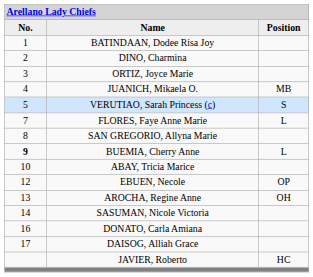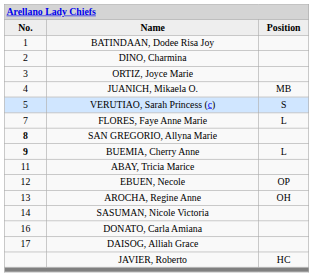 <table class='wikitable mw-collapsible mw-collapsed' border=" none" style="text-align: center; width: 500px">
 <tr>
 <th style="background:#D4D4D4; text-align:left;" colspan=3><a href='#'>Arellano Lady Chiefs</a></th>
 </tr>
 <tr style="background:#EEEEEE; font-weight:bold;">
 <td width=10%>No.</td>
 <td width=50%>Name</td>
 <td width=10%>Position</td>
 </tr>
 <tr>
 <td>1</td>
 <td>BATINDAAN, Dodee Risa Joy</td>
 <td></td>
 </tr>
 <tr>
 <td>2</td>
 <td>DINO, Charmina</td>
 <td></td>
 </tr>
 <tr>
 <td>3</td>
 <td>ORTIZ, Joyce Marie</td>
 <td></td>
 </tr>
 <tr>
 <td>4</td>
 <td>JUANICH, Mikaela O.</td>
 <td>MB</td>
 </tr>
 <tr style="background:#D0E6FF;">
 <td>5</td>
 <td>VERUTIAO, Sarah Princess (<a href='#'>c</a>)</td>
 <td>S</td>
 </tr>
 <tr>
 <td>7</td>
 <td>FLORES, Faye Anne Marie</td>
 <td>L</td>
 </tr>
 <tr>
-<td>8</td>
+<td><strong>8</strong></td>
 <td>SAN GREGORIO, Allyna Marie</td>
 <td></td>
 </tr>
 <tr>
 <td><strong>9</strong></td>
 <td>BUEMIA, Cherry Anne</td>
 <td>L</td>
 </tr>
 <tr>
-<td>10</td>
+<td>11</td>
 <td>ABAY, Tricia Marice</td>
 <td></td>
 </tr>
 <tr>
 <td>12</td>
 <td>EBUEN, Necole</td>
 <td>OP</td>
 </tr>
 <tr>
 <td>13</td>
 <td>AROCHA, Regine Anne</td>
 <td>OH</td>
 </tr>
 <tr>
 <td>14</td>
 <td>SASUMAN, Nicole Victoria</td>
 <td></td>
 </tr>
 <tr>
 <td>16</td>
 <td>DONATO, Carla Amiana</td>
 <td></td>
 </tr>
 <tr>
 <td>17</td>
 <td>DAISOG, Alliah Grace</td>
 <td></td>
 </tr>
 <tr>
 <td></td>
 <td>JAVIER, Roberto</td>
 <td>HC</td>
 </tr>
 <tr>
 <th style='background: grey;' colspan=3></th>
 </tr>
 </table>
